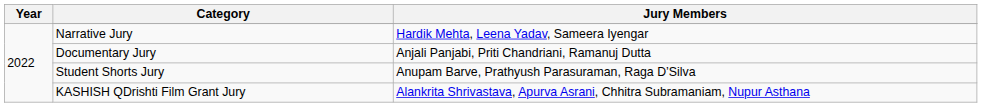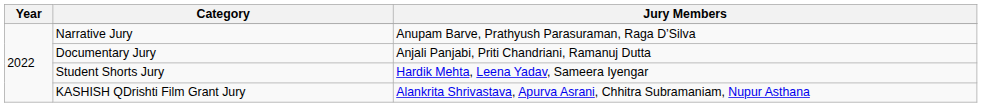 <table class="wikitable sortable" style="width:100%">
 <tr>
 <th width="5%">Year</th>
 <th width="*">Category</th>
 <th width="60%">Jury Members</th>
 </tr>
 <tr>
 <td rowspan="6">2022<br></td>
 </tr>
 <tr>
 <td>Narrative Jury</td>
-<td><a href='#'>Hardik Mehta</a>, <a href='#'>Leena Yadav</a>, Sameera Iyengar</td>
+<td>Anupam Barve, Prathyush Parasuraman, Raga D’Silva</td>
 </tr>
 <tr>
 <td>Documentary Jury</td>
 <td>Anjali Panjabi, Priti Chandriani, Ramanuj Dutta</td>
 </tr>
 <tr>
 <td>Student Shorts Jury</td>
-<td>Anupam Barve, Prathyush Parasuraman, Raga D’Silva</td>
+<td><a href='#'>Hardik Mehta</a>, <a href='#'>Leena Yadav</a>, Sameera Iyengar</td>
 </tr>
 <tr>
 <td>KASHISH QDrishti Film Grant Jury</td>
 <td><a href='#'>Alankrita Shrivastava</a>, <a href='#'>Apurva Asrani</a>, Chhitra Subramaniam, <a href='#'>Nupur Asthana</a></td>
 </tr>
 </table>
